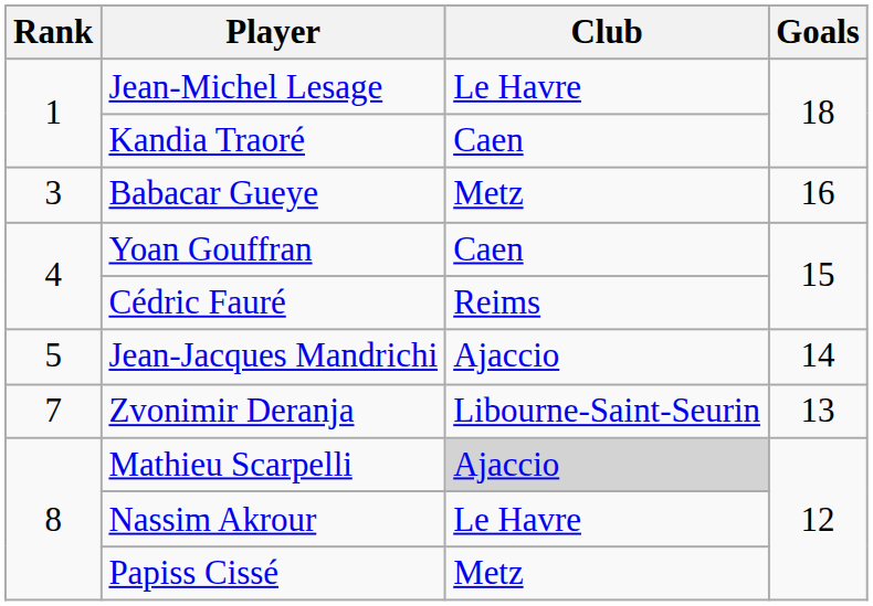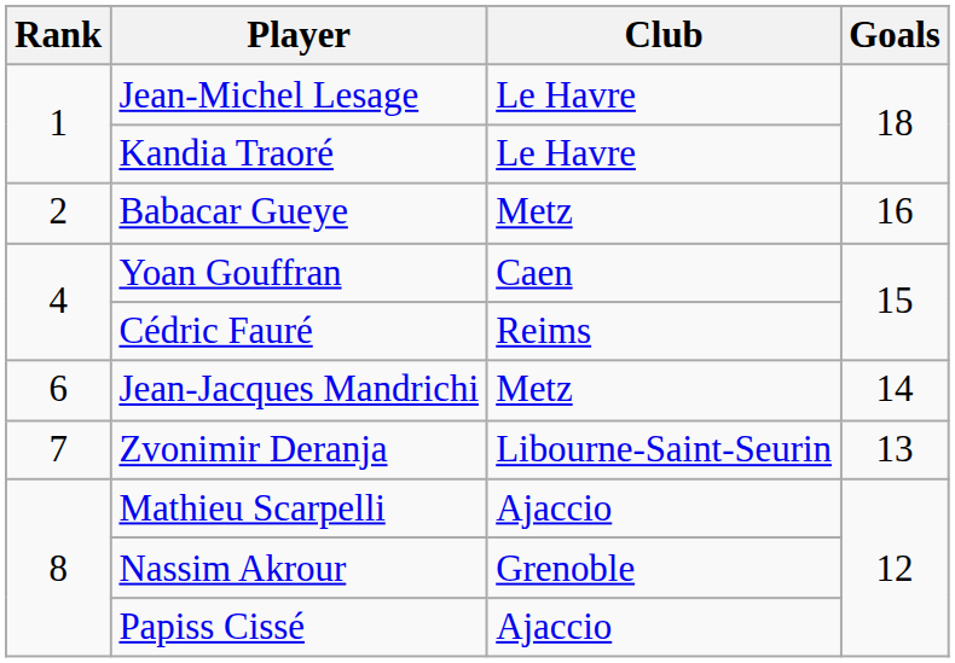 <table class="wikitable" style="text-align:center">
 <tr>
 <th>Rank</th>
 <th>Player</th>
 <th>Club</th>
 <th>Goals</th>
 </tr>
 <tr>
 <td rowspan="2">1</td>
 <td align="left"> <a href='#'>Jean-Michel Lesage</a></td>
 <td align="left"><a href='#'>Le Havre</a></td>
 <td rowspan="2">18</td>
 </tr>
 <tr>
 <td align="left"> <a href='#'>Kandia Traoré</a></td>
-<td align="left"><a href='#'>Caen</a></td>
+<td align="left"><a href='#'>Le Havre</a></td>
 </tr>
 <tr>
-<td>3</td>
+<td>2</td>
 <td align="left"> <a href='#'>Babacar Gueye</a></td>
 <td align="left"><a href='#'>Metz</a></td>
 <td>16</td>
 </tr>
 <tr>
 <td rowspan="2">4</td>
 <td align="left"> <a href='#'>Yoan Gouffran</a></td>
 <td align="left"><a href='#'>Caen</a></td>
 <td rowspan="2">15</td>
 </tr>
 <tr>
 <td align="left"> <a href='#'>Cédric Fauré</a></td>
 <td align="left"><a href='#'>Reims</a></td>
 </tr>
 <tr>
-<td>5</td>
+<td>6</td>
 <td align="left"> <a href='#'>Jean-Jacques Mandrichi</a></td>
-<td align="left"><a href='#'>Ajaccio</a></td>
+<td align="left"><a href='#'>Metz</a></td>
 <td>14</td>
 </tr>
 <tr>
 <td>7</td>
 <td align="left"> <a href='#'>Zvonimir Deranja</a></td>
 <td align="left"><a href='#'>Libourne-Saint-Seurin</a></td>
 <td>13</td>
 </tr>
 <tr>
 <td rowspan="3">8</td>
 <td align="left"> <a href='#'>Mathieu Scarpelli</a></td>
-<td align="left" style="background: lightgrey;"><a href='#'>Ajaccio</a></td>
+<td align="left"><a href='#'>Ajaccio</a></td>
 <td rowspan="3">12</td>
 </tr>
 <tr>
 <td align="left"> <a href='#'>Nassim Akrour</a></td>
-<td align="left"><a href='#'>Le Havre</a></td>
+<td align="left"><a href='#'>Grenoble</a></td>
 </tr>
 <tr>
 <td align="left"> <a href='#'>Papiss Cissé</a></td>
-<td align="left"><a href='#'>Metz</a></td>
+<td align="left"><a href='#'>Ajaccio</a></td>
 </tr>
 </table>
